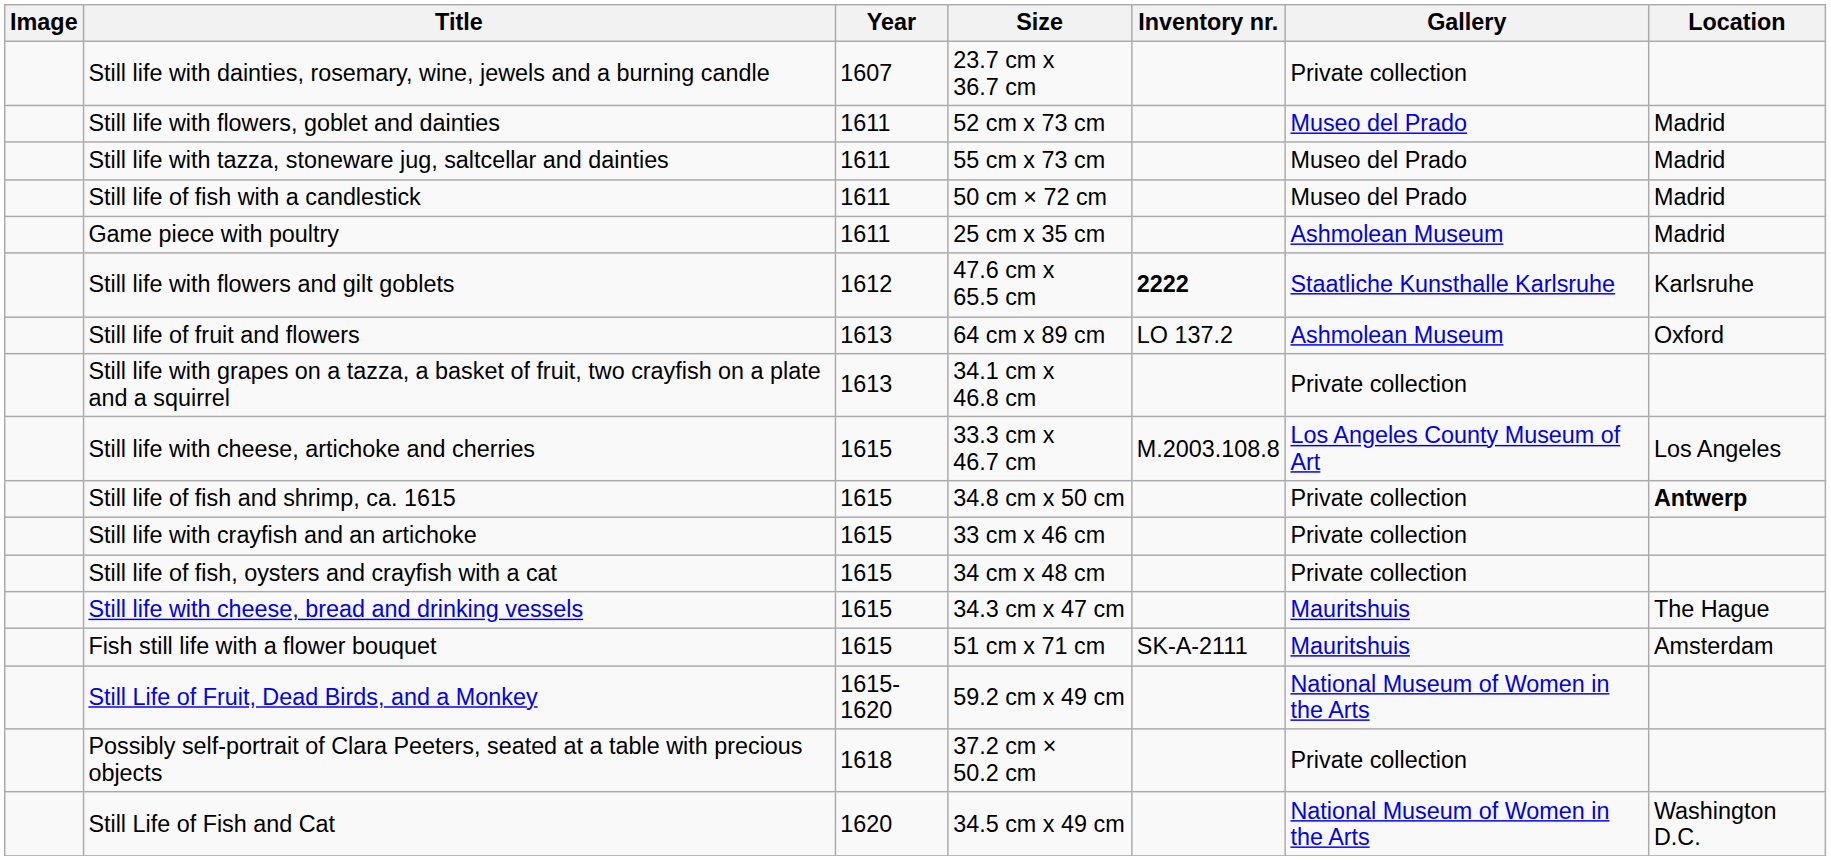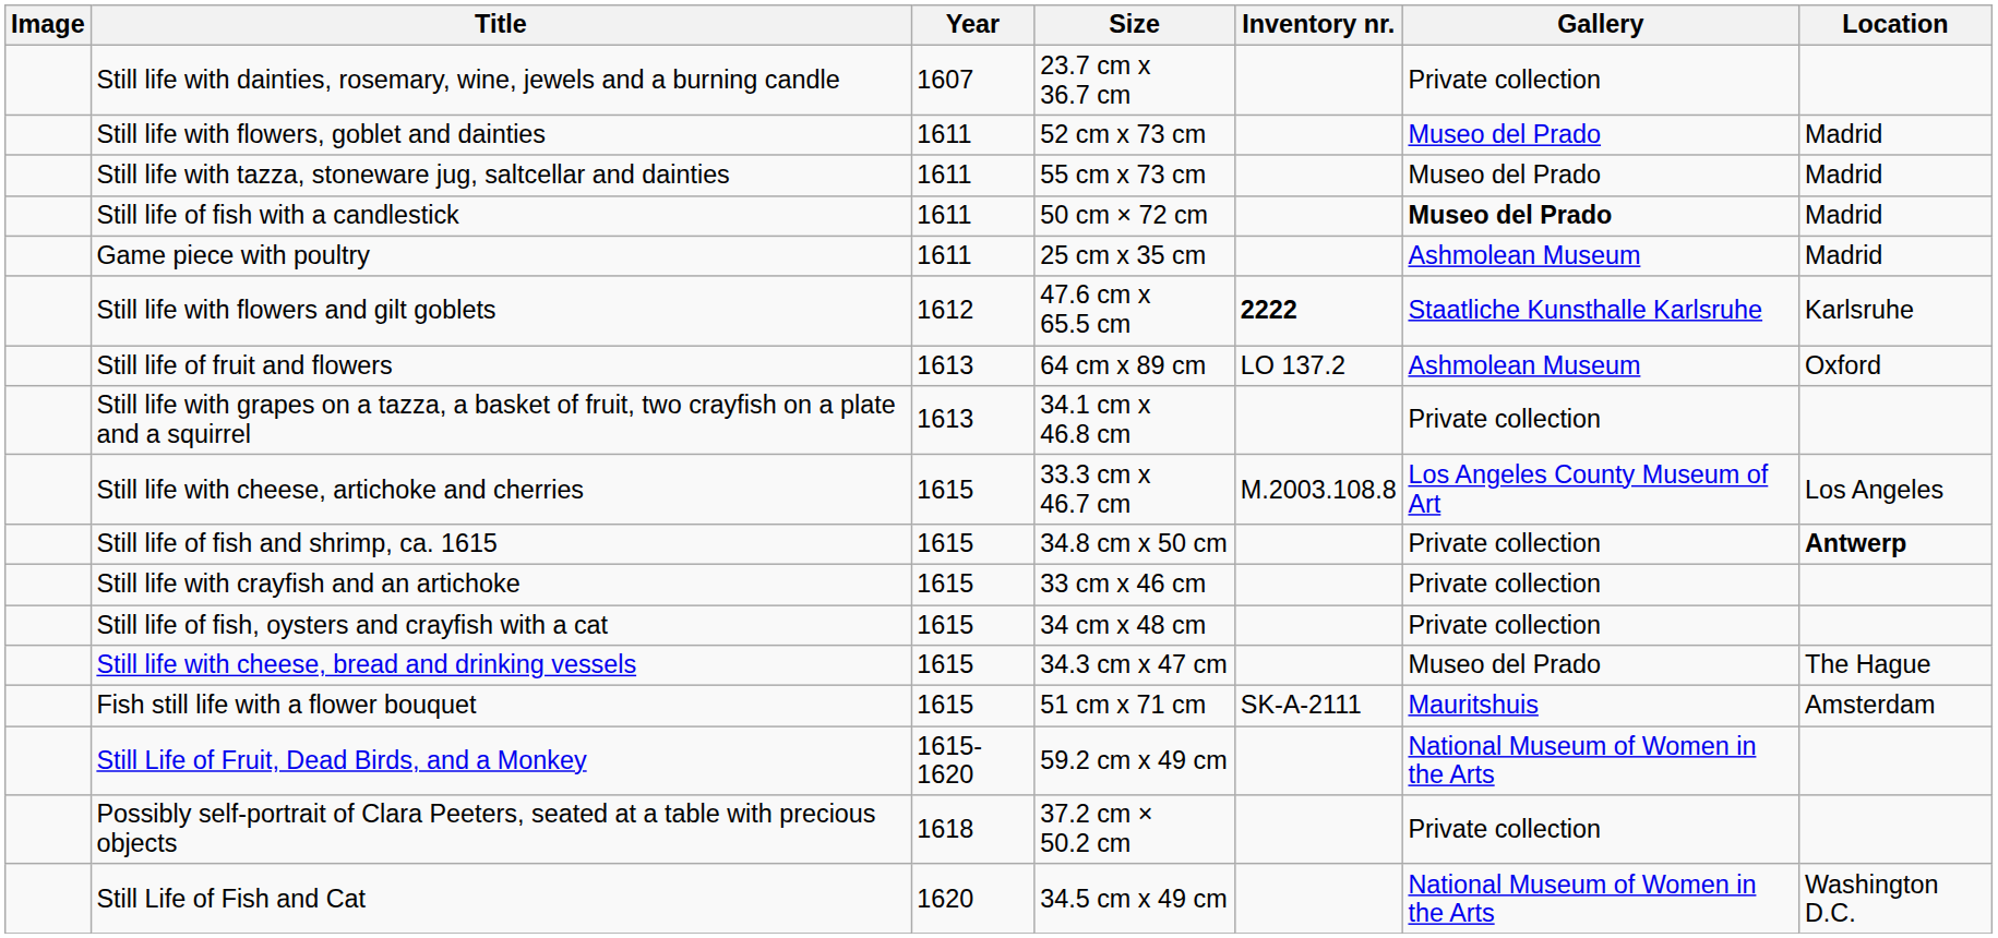 <table class="wikitable sortable">
 <tr>
 <th class="unsortable">Image</th>
 <th>Title</th>
 <th>Year</th>
 <th>Size</th>
 <th>Inventory nr.</th>
 <th>Gallery</th>
 <th>Location</th>
 </tr>
 <tr>
 <td></td>
 <td>Still life with dainties, rosemary, wine, jewels and a burning candle</td>
 <td>1607</td>
 <td>23.7 cm x 36.7 cm</td>
 <td></td>
 <td>Private collection</td>
 <td></td>
 </tr>
 <tr>
 <td></td>
 <td>Still life with flowers, goblet and dainties</td>
 <td>1611</td>
 <td>52 cm x 73 cm</td>
 <td></td>
 <td><a href='#'>Museo del Prado</a></td>
 <td>Madrid</td>
 </tr>
 <tr>
 <td></td>
 <td>Still life with tazza, stoneware jug, saltcellar and dainties</td>
 <td>1611</td>
 <td>55 cm x 73 cm</td>
 <td></td>
 <td>Museo del Prado</td>
 <td>Madrid</td>
 </tr>
 <tr>
 <td></td>
 <td>Still life of fish with a candlestick</td>
 <td>1611</td>
 <td>50 cm × 72 cm</td>
 <td></td>
-<td>Museo del Prado</td>
+<td><strong>Museo del Prado</strong></td>
 <td>Madrid</td>
 </tr>
 <tr>
 <td></td>
 <td>Game piece with poultry</td>
 <td>1611</td>
 <td>25 cm x 35 cm</td>
 <td></td>
 <td><a href='#'>Ashmolean Museum</a></td>
 <td>Madrid</td>
 </tr>
 <tr>
 <td></td>
 <td>Still life with flowers and gilt goblets</td>
 <td>1612</td>
 <td>47.6 cm x 65.5 cm</td>
 <td><strong>2222</strong></td>
 <td><a href='#'>Staatliche Kunsthalle Karlsruhe</a></td>
 <td>Karlsruhe</td>
 </tr>
 <tr>
 <td></td>
 <td>Still life of fruit and flowers</td>
 <td>1613</td>
 <td>64 cm x 89 cm</td>
 <td>LO 137.2</td>
 <td><a href='#'>Ashmolean Museum</a></td>
 <td>Oxford</td>
 </tr>
 <tr>
 <td></td>
 <td>Still life with grapes on a tazza, a basket of fruit, two crayfish on a plate and a squirrel</td>
 <td>1613</td>
 <td>34.1 cm x 46.8 cm</td>
 <td></td>
 <td>Private collection</td>
 <td></td>
 </tr>
 <tr>
 <td></td>
 <td>Still life with cheese, artichoke and cherries</td>
 <td>1615</td>
 <td>33.3 cm x 46.7 cm</td>
 <td>M.2003.108.8</td>
 <td><a href='#'>Los Angeles County Museum of Art</a></td>
 <td>Los Angeles</td>
 </tr>
 <tr>
 <td></td>
 <td>Still life of fish and shrimp, ca. 1615</td>
 <td>1615</td>
 <td>34.8 cm x 50 cm</td>
 <td></td>
 <td>Private collection</td>
 <td><strong>Antwerp</strong></td>
 </tr>
 <tr>
 <td></td>
 <td>Still life with crayfish and an artichoke</td>
 <td>1615</td>
 <td>33 cm x 46 cm</td>
 <td></td>
 <td>Private collection</td>
 <td></td>
 </tr>
 <tr>
 <td></td>
 <td>Still life of fish, oysters and crayfish with a cat</td>
 <td>1615</td>
 <td>34 cm x 48 cm</td>
 <td></td>
 <td>Private collection</td>
 <td></td>
 </tr>
 <tr>
 <td></td>
 <td><a href='#'>Still life with cheese, bread and drinking vessels</a></td>
 <td>1615</td>
 <td>34.3 cm x 47 cm</td>
 <td></td>
-<td><a href='#'>Mauritshuis</a></td>
+<td>Museo del Prado</td>
 <td>The Hague</td>
 </tr>
 <tr>
 <td></td>
 <td>Fish still life with a flower bouquet</td>
 <td>1615</td>
 <td>51 cm x 71 cm</td>
 <td>SK-A-2111</td>
 <td><a href='#'>Mauritshuis</a></td>
 <td>Amsterdam</td>
 </tr>
 <tr>
 <td></td>
 <td><a href='#'>Still Life of Fruit, Dead Birds, and a Monkey</a></td>
 <td>1615-1620</td>
 <td>59.2 cm x 49 cm</td>
 <td></td>
 <td><a href='#'>National Museum of Women in the Arts</a></td>
 <td></td>
 </tr>
 <tr>
 <td></td>
 <td>Possibly self-portrait of Clara Peeters, seated at a table with precious objects</td>
 <td>1618</td>
 <td>37.2 cm × 50.2 cm</td>
 <td></td>
 <td>Private collection</td>
 <td></td>
 </tr>
 <tr>
 <td></td>
 <td>Still Life of Fish and Cat</td>
 <td>1620</td>
 <td>34.5 cm x 49 cm</td>
 <td></td>
 <td><a href='#'>National Museum of Women in the Arts</a></td>
 <td>Washington D.C.</td>
 </tr>
 </table>
